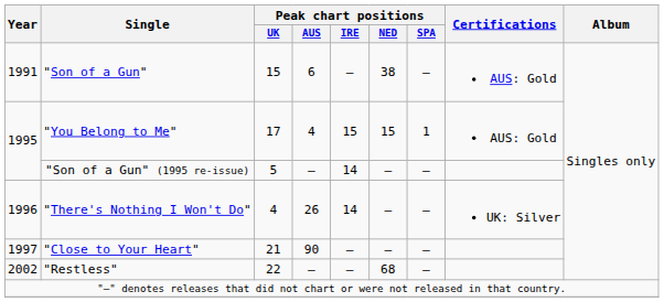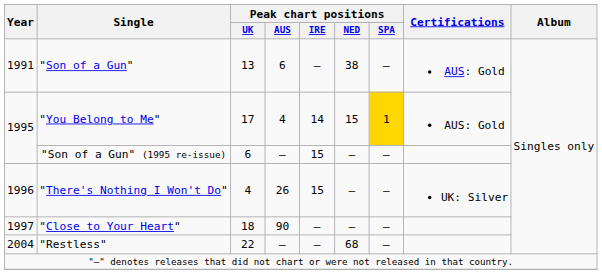 <table class="wikitable" style="text-align:center;">
 <tr>
 <th rowspan="2">Year</th>
 <th rowspan="2">Single</th>
 <th colspan="5">Peak chart positions</th>
 <th rowspan="2"><a href='#'>Certifications</a></th>
 <th rowspan="2">Album</th>
 </tr>
 <tr style="font-size:smaller;">
 <th width="35"><a href='#'>UK</a><br></th>
 <th width="35"><a href='#'>AUS</a><br></th>
 <th width="35"><a href='#'>IRE</a><br></th>
 <th width="35"><a href='#'>NED</a><br></th>
 <th width="35"><a href='#'>SPA</a><br></th>
 </tr>
 <tr>
 <td>1991</td>
 <td align="left">"<a href='#'>Son of a Gun</a>"</td>
-<td>15</td>
+<td>13</td>
 <td>6</td>
 <td>—</td>
 <td>38</td>
 <td>—</td>
 <td><br><ul><li><a href='#'>AUS</a>: Gold</li></ul></td>
 <td align="left" rowspan="6">Singles only</td>
 </tr>
 <tr>
 <td rowspan=2>1995</td>
 <td align="left">"<a href='#'>You Belong to Me</a>"</td>
 <td>17</td>
 <td>4</td>
+<td>14</td>
 <td>15</td>
-<td>15</td>
-<td>1</td>
+<td style="background: gold;">1</td>
 <td><br><ul><li>AUS: Gold</li></ul></td>
 </tr>
 <tr>
 <td>"Son of a Gun" <small>(1995 re-issue)</small></td>
-<td>5</td>
+<td>6</td>
 <td>—</td>
-<td>14</td>
+<td>15</td>
 <td>—</td>
 <td>—</td>
 <td></td>
 </tr>
 <tr>
 <td>1996</td>
 <td align="left">"<a href='#'>There's Nothing I Won't Do</a>"</td>
 <td>4</td>
 <td>26</td>
-<td>14</td>
+<td>15</td>
 <td>—</td>
 <td>—</td>
 <td><br><ul><li>UK: Silver</li></ul></td>
 </tr>
 <tr>
 <td>1997</td>
 <td align="left">"<a href='#'>Close to Your Heart</a>"</td>
-<td>21</td>
+<td>18</td>
 <td>90</td>
 <td>—</td>
 <td>—</td>
 <td>—</td>
 <td></td>
 </tr>
 <tr>
-<td>2002</td>
+<td>2004</td>
 <td align="left">"Restless"</td>
 <td>22</td>
 <td>—</td>
 <td>—</td>
 <td>68</td>
 <td>—</td>
 <td></td>
 </tr>
 <tr>
 <td colspan="15" style="font-size:8pt">"—" denotes releases that did not chart or were not released in that country.</td>
 </tr>
 <tr>
 </tr>
 </table>
